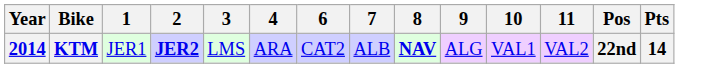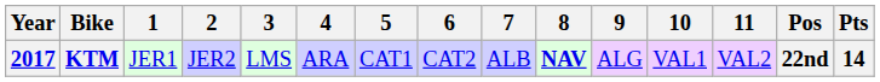 <table class="wikitable" style="text-align:center;">
 <tr>
 <th>Year</th>
 <th>Bike</th>
 <th>1</th>
 <th>2</th>
 <th>3</th>
 <th>4</th>
+<th>5</th>
 <th>6</th>
 <th>7</th>
 <th>8</th>
 <th>9</th>
 <th>10</th>
 <th>11</th>
 <th>Pos</th>
 <th>Pts</th>
 </tr>
 <tr>
-<th><a href='#'>2014</a></th>
+<th><a href='#'>2017</a></th>
 <th><a href='#'>KTM</a></th>
 <td style="background:#dfffdf;"><a href='#'>JER1</a><br></td>
-<td style="background:#cfcfff;"><strong><a href='#'>JER2</a><br></strong></td>
+<td style="background:#cfcfff;"><a href='#'>JER2</a><br></td>
 <td style="background:#dfffdf;"><a href='#'>LMS</a><br></td>
 <td style="background:#cfcfff;"><a href='#'>ARA</a><br></td>
+<td style="background:#cfcfff;"><a href='#'>CAT1</a><br></td>
 <td style="background:#cfcfff;"><a href='#'>CAT2</a><br></td>
 <td style="background:#cfcfff;"><a href='#'>ALB</a><br></td>
 <td style="background:#dfffdf;"><strong><a href='#'>NAV</a><br></strong></td>
 <td style="background:#efcfff;"><a href='#'>ALG</a><br></td>
 <td style="background:#efcfff;"><a href='#'>VAL1</a><br></td>
 <td style="background:#efcfff;"><a href='#'>VAL2</a><br></td>
 <th>22nd</th>
 <th>14</th>
 </tr>
 </table>
